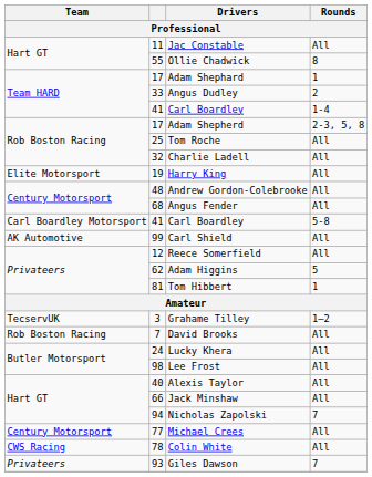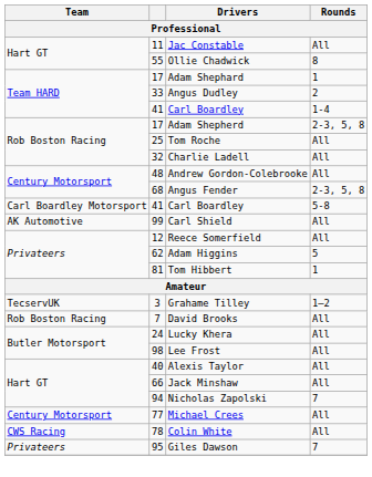 <table class="wikitable" style="font-size: 85%;">
 <tr>
 <th>Team</th>
 <th></th>
 <th>Drivers</th>
 <th>Rounds</th>
 </tr>
 <tr>
 <th colspan=4>Professional</th>
 </tr>
 <tr>
 <td rowspan=2>Hart GT</td>
 <td align=center>11</td>
 <td> <a href='#'>Jac Constable</a></td>
 <td>All</td>
 </tr>
 <tr>
 <td align=center>55</td>
 <td> Ollie Chadwick</td>
 <td>8</td>
 </tr>
 <tr>
 <td rowspan=3><a href='#'>Team HARD</a></td>
 <td align=center>17</td>
 <td> Adam Shephard</td>
 <td>1</td>
 </tr>
 <tr>
 <td align=center>33</td>
 <td> Angus Dudley</td>
 <td>2</td>
 </tr>
 <tr>
 <td align=center>41</td>
 <td> <a href='#'>Carl Boardley</a></td>
 <td>1-4</td>
 </tr>
 <tr>
 <td rowspan=3>Rob Boston Racing</td>
 <td align=center>17</td>
 <td> Adam Shepherd</td>
 <td>2-3, 5, 8</td>
 </tr>
 <tr>
 <td align=center>25</td>
 <td> Tom Roche</td>
 <td>All</td>
 </tr>
 <tr>
 <td align=center>32</td>
 <td> Charlie Ladell</td>
 <td>All</td>
 </tr>
 <tr>
-<td>Elite Motorsport</td>
-<td align=center>19</td>
-<td> <a href='#'>Harry King</a></td>
-<td>All</td>
-</tr>
-<tr>
 <td rowspan=2><a href='#'>Century Motorsport</a></td>
 <td align=center>48</td>
 <td> Andrew Gordon-Colebrooke</td>
 <td>All</td>
 </tr>
 <tr>
 <td align=center>68</td>
 <td> Angus Fender</td>
-<td>All</td>
+<td>2-3, 5, 8</td>
 </tr>
 <tr>
 <td>Carl Boardley Motorsport</td>
 <td align=center>41</td>
 <td> Carl Boardley</td>
 <td>5-8</td>
 </tr>
 <tr>
 <td>AK Automotive</td>
 <td align=center>99</td>
 <td> Carl Shield</td>
 <td>All</td>
 </tr>
 <tr>
 <td rowspan=3><em>Privateers</em></td>
 <td align=center>12</td>
 <td> Reece Somerfield</td>
 <td>All</td>
 </tr>
 <tr>
 <td align=center>62</td>
 <td> Adam Higgins</td>
 <td>5</td>
 </tr>
 <tr>
 <td align=center>81</td>
 <td> Tom Hibbert</td>
 <td>1</td>
 </tr>
 <tr>
 <th colspan=4>Amateur</th>
 </tr>
 <tr>
 <td>TecservUK</td>
 <td align=center>3</td>
 <td> Grahame Tilley</td>
 <td>1–2</td>
 </tr>
 <tr>
 <td>Rob Boston Racing</td>
 <td align=center>7</td>
 <td> David Brooks</td>
 <td>All</td>
 </tr>
 <tr>
 <td rowspan=2>Butler Motorsport</td>
 <td align=center>24</td>
 <td> Lucky Khera</td>
 <td>All</td>
 </tr>
 <tr>
 <td align=center>98</td>
 <td> Lee Frost</td>
 <td>All</td>
 </tr>
 <tr>
 <td rowspan=3>Hart GT</td>
 <td align=center>40</td>
 <td> Alexis Taylor</td>
 <td>All</td>
 </tr>
 <tr>
 <td align=center>66</td>
 <td> Jack Minshaw</td>
 <td>All</td>
 </tr>
 <tr>
 <td align=center>94</td>
 <td> Nicholas Zapolski</td>
 <td>7</td>
 </tr>
 <tr>
 <td><a href='#'>Century Motorsport</a></td>
 <td align=center>77</td>
 <td> <a href='#'>Michael Crees</a></td>
 <td>All</td>
 </tr>
 <tr>
 <td><a href='#'>CWS Racing</a></td>
 <td align=center>78</td>
 <td> <a href='#'>Colin White</a></td>
 <td>All</td>
 </tr>
 <tr>
 <td><em>Privateers</em></td>
-<td align=center>93</td>
+<td align=center>95</td>
 <td> Giles Dawson</td>
 <td>7</td>
 </tr>
 <tr>
 </tr>
 </table>
